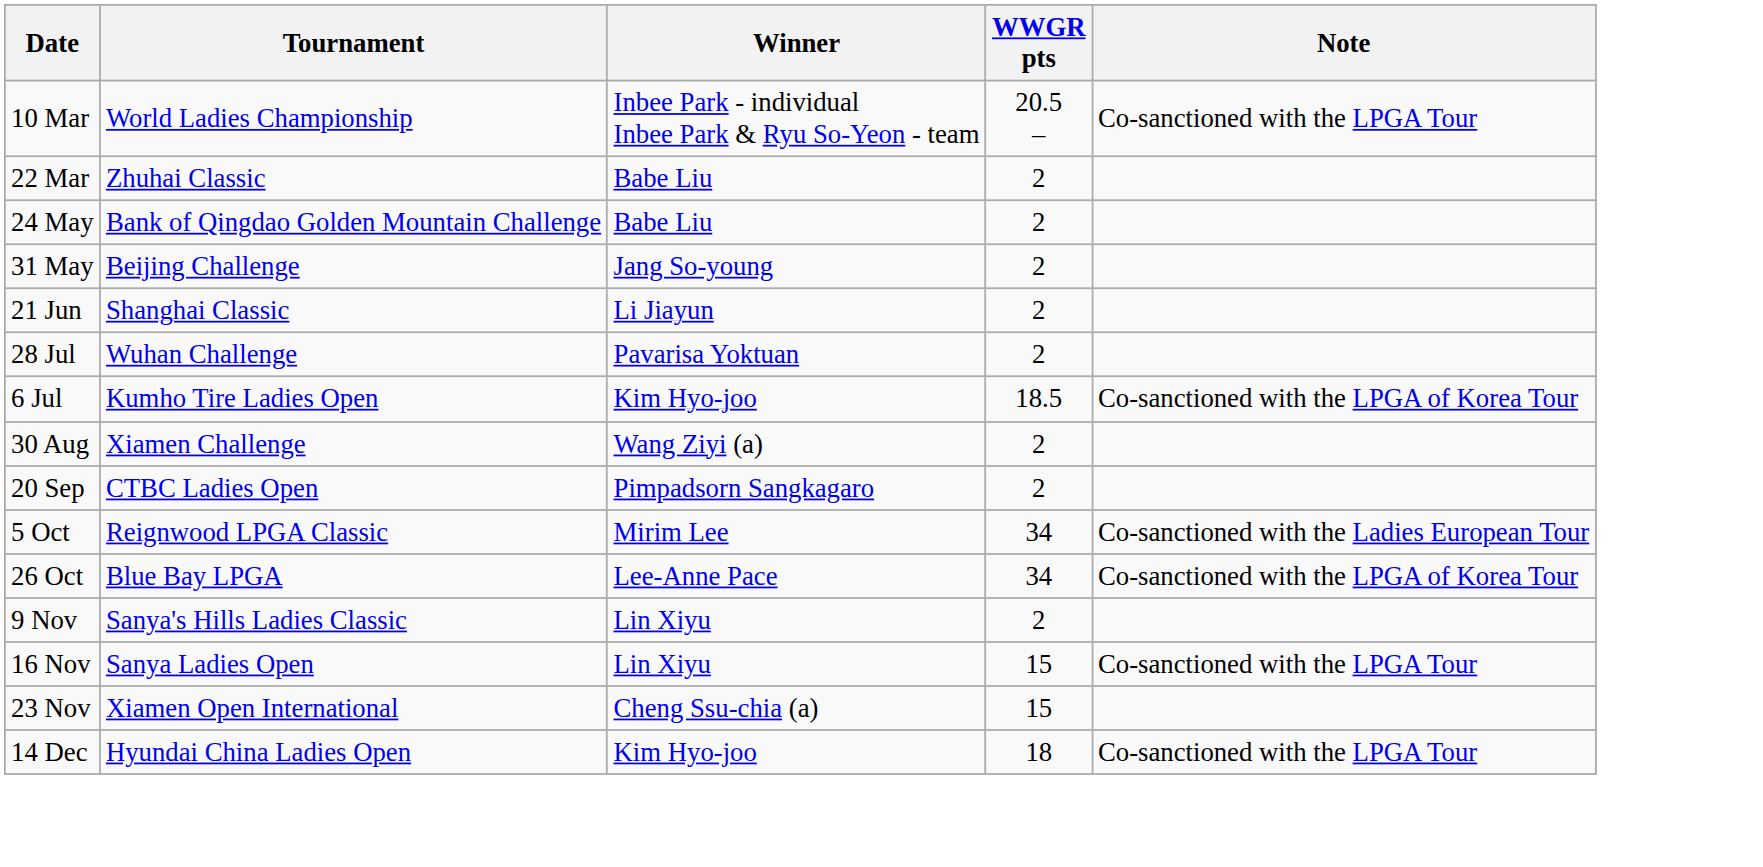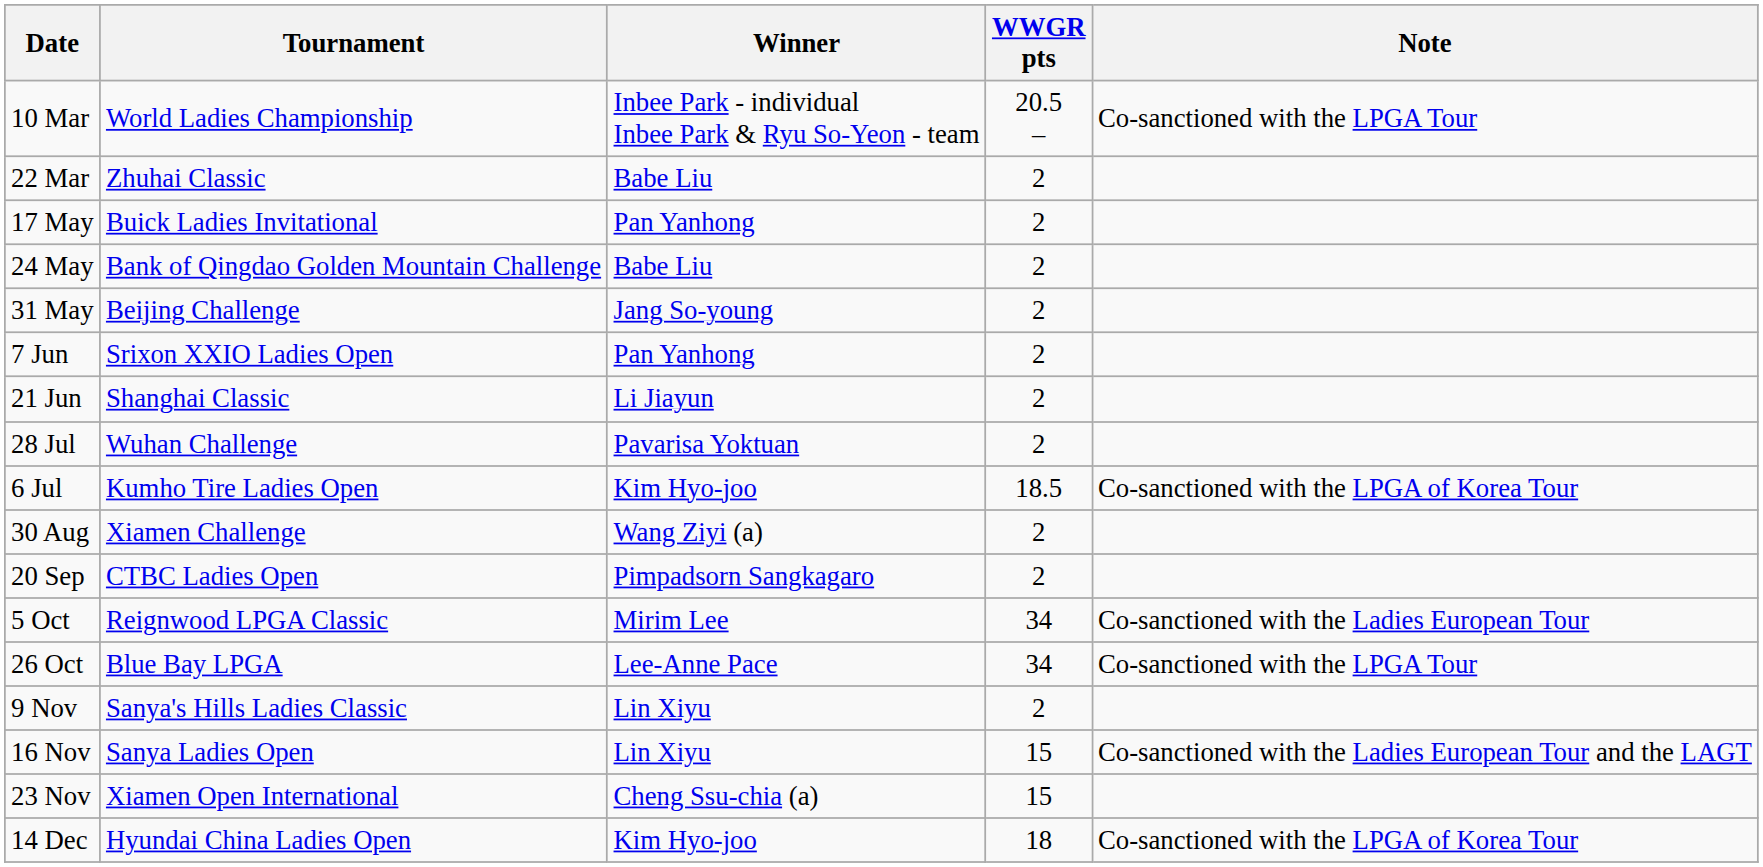 <table class="wikitable sortable" style="font-size:95%;">
 <tr>
 <th>Date</th>
 <th>Tournament</th>
 <th>Winner</th>
 <th><a href='#'>WWGR</a><br>pts</th>
 <th>Note</th>
 </tr>
 <tr>
 <td>10 Mar</td>
 <td><a href='#'>World Ladies Championship</a></td>
 <td> <a href='#'>Inbee Park</a> - individual<br> <a href='#'>Inbee Park</a> & <a href='#'>Ryu So-Yeon</a> - team</td>
 <td align=center>20.5<br>–</td>
 <td>Co-sanctioned with the <a href='#'>LPGA Tour</a></td>
 </tr>
 <tr>
 <td>22 Mar</td>
 <td><a href='#'>Zhuhai Classic</a></td>
 <td> <a href='#'>Babe Liu</a></td>
 <td align=center>2</td>
 <td></td>
 </tr>
 <tr>
+<td>17 May</td>
+<td><a href='#'>Buick Ladies Invitational</a></td>
+<td> <a href='#'>Pan Yanhong</a></td>
+<td align=center>2</td>
+<td></td>
+</tr>
+<tr>
 <td>24 May</td>
 <td><a href='#'>Bank of Qingdao Golden Mountain Challenge</a></td>
 <td> <a href='#'>Babe Liu</a></td>
 <td align=center>2</td>
 <td></td>
 </tr>
 <tr>
 <td>31 May</td>
 <td><a href='#'>Beijing Challenge</a></td>
 <td> <a href='#'>Jang So-young</a></td>
+<td align=center>2</td>
+<td></td>
+</tr>
+<tr>
+<td>7 Jun</td>
+<td><a href='#'>Srixon XXIO Ladies Open</a></td>
+<td> <a href='#'>Pan Yanhong</a></td>
 <td align=center>2</td>
 <td></td>
 </tr>
 <tr>
 <td>21 Jun</td>
 <td><a href='#'>Shanghai Classic</a></td>
 <td> <a href='#'>Li Jiayun</a></td>
 <td align=center>2</td>
 <td></td>
 </tr>
 <tr>
 <td>28 Jul</td>
 <td><a href='#'>Wuhan Challenge</a></td>
 <td> <a href='#'>Pavarisa Yoktuan</a></td>
 <td align=center>2</td>
 <td></td>
 </tr>
 <tr>
 <td>6 Jul</td>
 <td><a href='#'>Kumho Tire Ladies Open</a></td>
 <td> <a href='#'>Kim Hyo-joo</a></td>
 <td align=center>18.5</td>
 <td>Co-sanctioned with the <a href='#'>LPGA of Korea Tour</a></td>
 </tr>
 <tr>
 <td>30 Aug</td>
 <td><a href='#'>Xiamen Challenge</a></td>
 <td> <a href='#'>Wang Ziyi</a> (a)</td>
 <td align=center>2</td>
 <td></td>
 </tr>
 <tr>
 <td>20 Sep</td>
 <td><a href='#'>CTBC Ladies Open</a></td>
 <td> <a href='#'>Pimpadsorn Sangkagaro</a></td>
 <td align=center>2</td>
 <td></td>
 </tr>
 <tr>
 <td>5 Oct</td>
 <td><a href='#'>Reignwood LPGA Classic</a></td>
 <td> <a href='#'>Mirim Lee</a></td>
 <td align=center>34</td>
 <td>Co-sanctioned with the <a href='#'>Ladies European Tour</a></td>
 </tr>
 <tr>
 <td>26 Oct</td>
 <td><a href='#'>Blue Bay LPGA</a></td>
 <td> <a href='#'>Lee-Anne Pace</a></td>
 <td align=center>34</td>
-<td>Co-sanctioned with the <a href='#'>LPGA of Korea Tour</a></td>
+<td>Co-sanctioned with the <a href='#'>LPGA Tour</a></td>
 </tr>
 <tr>
 <td>9 Nov</td>
 <td><a href='#'>Sanya's Hills Ladies Classic</a></td>
 <td> <a href='#'>Lin Xiyu</a></td>
 <td align=center>2</td>
 <td></td>
 </tr>
 <tr>
 <td>16 Nov</td>
 <td><a href='#'>Sanya Ladies Open</a></td>
 <td> <a href='#'>Lin Xiyu</a></td>
 <td align=center>15</td>
-<td>Co-sanctioned with the <a href='#'>LPGA Tour</a></td>
+<td>Co-sanctioned with the <a href='#'>Ladies European Tour</a> and the <a href='#'>LAGT</a></td>
 </tr>
 <tr>
 <td>23 Nov</td>
 <td><a href='#'>Xiamen Open International</a></td>
 <td> <a href='#'>Cheng Ssu-chia</a> (a)</td>
 <td align=center>15</td>
 <td></td>
 </tr>
 <tr>
 <td>14 Dec</td>
 <td><a href='#'>Hyundai China Ladies Open</a></td>
 <td> <a href='#'>Kim Hyo-joo</a></td>
 <td align=center>18</td>
-<td>Co-sanctioned with the <a href='#'>LPGA Tour</a></td>
+<td>Co-sanctioned with the <a href='#'>LPGA of Korea Tour</a></td>
 </tr>
 </table>
